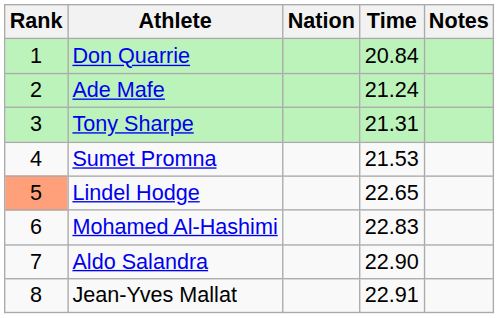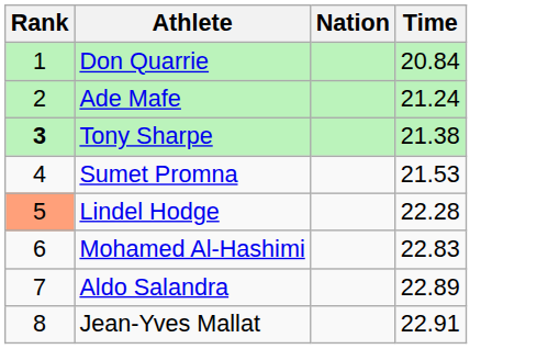 <table class="wikitable sortable" style="text-align:center">
 <tr>
 <th>Rank</th>
 <th>Athlete</th>
 <th>Nation</th>
 <th>Time</th>
-<th>Notes</th>
 </tr>
 <tr style="background:#bbf3bb;">
 <td>1</td>
 <td align=left><a href='#'>Don Quarrie</a></td>
 <td align=left></td>
 <td>20.84</td>
-<td></td>
 </tr>
 <tr style="background:#bbf3bb;">
 <td>2</td>
 <td align=left><a href='#'>Ade Mafe</a></td>
 <td align=left></td>
 <td>21.24</td>
-<td></td>
 </tr>
 <tr style="background:#bbf3bb;">
-<td>3</td>
+<td><strong>3</strong></td>
 <td align=left><a href='#'>Tony Sharpe</a></td>
 <td align=left></td>
-<td>21.31</td>
-<td></td>
+<td>21.38</td>
 </tr>
 <tr>
 <td>4</td>
 <td align=left><a href='#'>Sumet Promna</a></td>
 <td align=left></td>
 <td>21.53</td>
-<td></td>
 </tr>
 <tr>
 <td style="background: lightsalmon;">5</td>
 <td align=left><a href='#'>Lindel Hodge</a></td>
 <td align=left></td>
-<td>22.65</td>
-<td></td>
+<td>22.28</td>
 </tr>
 <tr>
 <td>6</td>
 <td align=left><a href='#'>Mohamed Al-Hashimi</a></td>
 <td align=left></td>
 <td>22.83</td>
-<td></td>
 </tr>
 <tr>
 <td>7</td>
 <td align=left><a href='#'>Aldo Salandra</a></td>
 <td align=left></td>
-<td>22.90</td>
-<td></td>
+<td>22.89</td>
 </tr>
 <tr>
 <td>8</td>
 <td align=left>Jean-Yves Mallat</td>
 <td align=left></td>
 <td>22.91</td>
-<td></td>
 </tr>
 </table>
